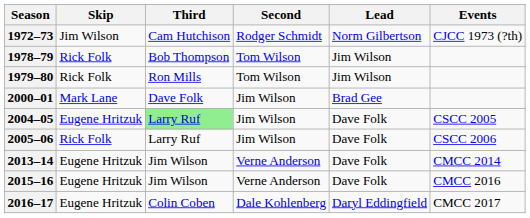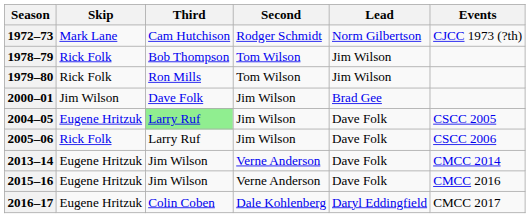 <table class="wikitable">
 <tr>
 <th scope="col">Season</th>
 <th scope="col">Skip</th>
 <th scope="col">Third</th>
 <th scope="col">Second</th>
 <th scope="col">Lead</th>
 <th scope="col">Events</th>
 </tr>
 <tr>
 <th scope="row">1972–73</th>
-<td>Jim Wilson</td>
+<td><a href='#'>Mark Lane</a></td>
 <td><a href='#'>Cam Hutchison</a></td>
 <td><a href='#'>Rodger Schmidt</a></td>
 <td><a href='#'>Norm Gilbertson</a></td>
 <td><a href='#'>CJCC</a> 1973 (?th)</td>
 </tr>
 <tr>
 <th scope="row">1978–79</th>
 <td><a href='#'>Rick Folk</a></td>
 <td><a href='#'>Bob Thompson</a></td>
 <td><a href='#'>Tom Wilson</a></td>
 <td>Jim Wilson</td>
 <td> </td>
 </tr>
 <tr>
 <th scope="row">1979–80</th>
 <td>Rick Folk</td>
 <td><a href='#'>Ron Mills</a></td>
 <td>Tom Wilson</td>
 <td>Jim Wilson</td>
 <td> <br> </td>
 </tr>
 <tr>
 <th scope="row">2000–01</th>
-<td><a href='#'>Mark Lane</a></td>
+<td>Jim Wilson</td>
 <td><a href='#'>Dave Folk</a></td>
 <td>Jim Wilson</td>
 <td><a href='#'>Brad Gee</a></td>
 <td></td>
 </tr>
 <tr>
 <th scope="row">2004–05</th>
 <td><a href='#'>Eugene Hritzuk</a></td>
 <td style="background: lightgreen;"><a href='#'>Larry Ruf</a></td>
 <td>Jim Wilson</td>
 <td>Dave Folk</td>
 <td><a href='#'>CSCC 2005</a> </td>
 </tr>
 <tr>
 <th scope="row">2005–06</th>
 <td><a href='#'>Rick Folk</a></td>
 <td>Larry Ruf</td>
 <td>Jim Wilson</td>
 <td>Dave Folk</td>
 <td><a href='#'>CSCC 2006</a> </td>
 </tr>
 <tr>
 <th scope="row">2013–14</th>
 <td>Eugene Hritzuk</td>
 <td>Jim Wilson</td>
 <td><a href='#'>Verne Anderson</a></td>
 <td>Dave Folk</td>
 <td><a href='#'>CMCC 2014</a> </td>
 </tr>
 <tr>
 <th scope="row">2015–16</th>
 <td>Eugene Hritzuk</td>
 <td>Jim Wilson</td>
 <td>Verne Anderson</td>
 <td>Dave Folk</td>
 <td><a href='#'>CMCC</a> 2016 </td>
 </tr>
 <tr>
 <th scope="row">2016–17</th>
 <td>Eugene Hritzuk</td>
 <td><a href='#'>Colin Coben</a></td>
 <td><a href='#'>Dale Kohlenberg</a></td>
 <td><a href='#'>Daryl Eddingfield</a></td>
 <td>CMCC 2017 </td>
 </tr>
 </table>
